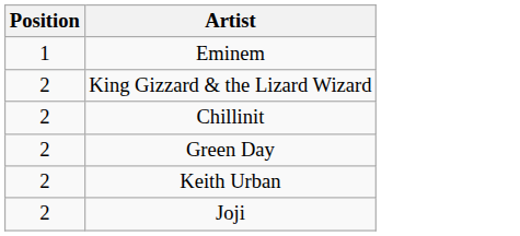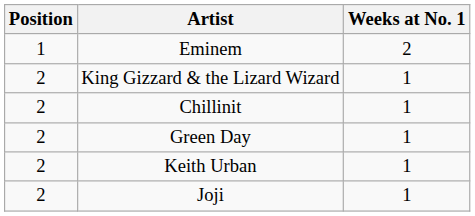 <table class="wikitable">
 <tr>
 <th style="text-align: center;">Position</th>
 <th style="text-align: center;">Artist</th>
+<th style="text-align: center;">Weeks at No. 1</th>
 </tr>
 <tr>
 <td style="text-align: center;">1</td>
 <td style="text-align: center;">Eminem</td>
+<td style="text-align: center;">2</td>
 </tr>
 <tr>
 <td style="text-align: center;">2</td>
 <td style="text-align: center;">King Gizzard & the Lizard Wizard</td>
+<td style="text-align: center;">1</td>
 </tr>
 <tr>
 <td style="text-align: center;">2</td>
 <td style="text-align: center;">Chillinit</td>
+<td style="text-align: center;">1</td>
 </tr>
 <tr>
 <td style="text-align: center;">2</td>
 <td style="text-align: center;">Green Day</td>
+<td style="text-align: center;">1</td>
 </tr>
 <tr>
 <td style="text-align: center;">2</td>
 <td style="text-align: center;">Keith Urban</td>
+<td style="text-align: center;">1</td>
 </tr>
 <tr>
 <td style="text-align: center;">2</td>
 <td style="text-align: center;">Joji</td>
+<td style="text-align: center;">1</td>
 </tr>
 </table>
